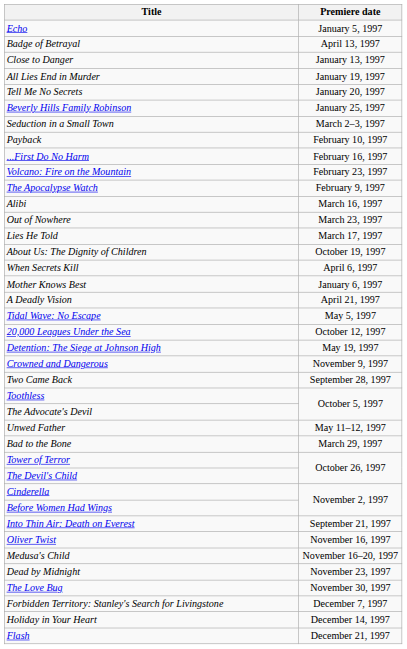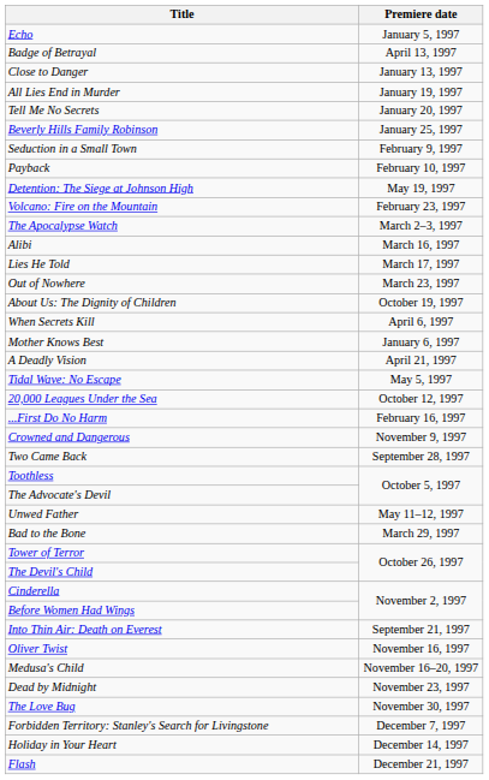 <table class="wikitable plainrowheaders sortable" style="width:50%;text-align:center;">
 <tr>
 <th scope="col" style="width:40%;">Title</th>
 <th scope="col" style="width:14%;">Premiere date</th>
 </tr>
 <tr>
 <td scope="row" style="text-align:left;"><em><a href='#'>Echo</a></em></td>
 <td>January 5, 1997</td>
 </tr>
 <tr>
 <td scope="row" style="text-align:left;"><em>Badge of Betrayal</em></td>
 <td>April 13, 1997</td>
 </tr>
 <tr>
 <td scope="row" style="text-align:left;"><em>Close to Danger</em></td>
 <td>January 13, 1997</td>
 </tr>
 <tr>
 <td scope="row" style="text-align:left;"><em>All Lies End in Murder</em></td>
 <td>January 19, 1997</td>
 </tr>
 <tr>
 <td scope="row" style="text-align:left;"><em>Tell Me No Secrets</em></td>
 <td>January 20, 1997</td>
 </tr>
 <tr>
 <td scope="row" style="text-align:left;"><em><a href='#'>Beverly Hills Family Robinson</a></em></td>
 <td>January 25, 1997</td>
 </tr>
 <tr>
 <td scope="row" style="text-align:left;"><em>Seduction in a Small Town</em></td>
-<td>March 2–3, 1997</td>
+<td>February 9, 1997</td>
 </tr>
 <tr>
 <td scope="row" style="text-align:left;"><em>Payback</em></td>
 <td>February 10, 1997</td>
 </tr>
 <tr>
-<td scope="row" style="text-align:left;"><em><a href='#'>...First Do No Harm</a></em></td>
-<td>February 16, 1997</td>
+<td scope="row" style="text-align:left;"><em><a href='#'>Detention: The Siege at Johnson High</a></em></td>
+<td>May 19, 1997</td>
 </tr>
 <tr>
 <td scope="row" style="text-align:left;"><em><a href='#'>Volcano: Fire on the Mountain</a></em></td>
 <td>February 23, 1997</td>
 </tr>
 <tr>
 <td scope="row" style="text-align:left;"><em><a href='#'>The Apocalypse Watch</a></em></td>
-<td>February 9, 1997</td>
+<td>March 2–3, 1997</td>
 </tr>
 <tr>
 <td scope="row" style="text-align:left;"><em>Alibi</em></td>
 <td>March 16, 1997</td>
 </tr>
 <tr>
+<td scope="row" style="text-align:left;"><em>Lies He Told</em></td>
+<td>March 17, 1997</td>
+</tr>
+<tr>
 <td scope="row" style="text-align:left;"><em>Out of Nowhere</em></td>
 <td>March 23, 1997</td>
-</tr>
-<tr>
-<td scope="row" style="text-align:left;"><em>Lies He Told</em></td>
-<td>March 17, 1997</td>
 </tr>
 <tr>
 <td scope="row" style="text-align:left;"><em>About Us: The Dignity of Children</em></td>
 <td>October 19, 1997</td>
 </tr>
 <tr>
 <td scope="row" style="text-align:left;"><em>When Secrets Kill</em></td>
 <td>April 6, 1997</td>
 </tr>
 <tr>
 <td scope="row" style="text-align:left;"><em>Mother Knows Best</em></td>
 <td>January 6, 1997</td>
 </tr>
 <tr>
 <td scope="row" style="text-align:left;"><em>A Deadly Vision</em></td>
 <td>April 21, 1997</td>
 </tr>
 <tr>
 <td scope="row" style="text-align:left;"><em><a href='#'>Tidal Wave: No Escape</a></em></td>
 <td>May 5, 1997</td>
 </tr>
 <tr>
 <td scope="row" style="text-align:left;"><em><a href='#'>20,000 Leagues Under the Sea</a></em></td>
 <td>October 12, 1997</td>
 </tr>
 <tr>
-<td scope="row" style="text-align:left;"><em><a href='#'>Detention: The Siege at Johnson High</a></em></td>
-<td>May 19, 1997</td>
+<td scope="row" style="text-align:left;"><em><a href='#'>...First Do No Harm</a></em></td>
+<td>February 16, 1997</td>
 </tr>
 <tr>
 <td scope="row" style="text-align:left;"><em><a href='#'>Crowned and Dangerous</a></em></td>
 <td>November 9, 1997</td>
 </tr>
 <tr>
 <td scope="row" style="text-align:left;"><em>Two Came Back</em></td>
 <td>September 28, 1997</td>
 </tr>
 <tr>
 <td scope="row" style="text-align:left;"><em><a href='#'>Toothless</a></em></td>
 <td rowspan="2">October 5, 1997</td>
 </tr>
 <tr>
 <td scope="row" style="text-align:left;"><em>The Advocate's Devil</em></td>
 </tr>
 <tr>
 <td scope="row" style="text-align:left;"><em>Unwed Father</em></td>
 <td>May 11–12, 1997</td>
 </tr>
 <tr>
 <td scope="row" style="text-align:left;"><em>Bad to the Bone</em></td>
 <td>March 29, 1997</td>
 </tr>
 <tr>
 <td scope="row" style="text-align:left;"><em><a href='#'>Tower of Terror</a></em></td>
 <td rowspan="2">October 26, 1997</td>
 </tr>
 <tr>
 <td scope="row" style="text-align:left;"><em><a href='#'>The Devil's Child</a></em></td>
 </tr>
 <tr>
 <td scope="row" style="text-align:left;"><em><a href='#'>Cinderella</a></em></td>
 <td rowspan="2">November 2, 1997</td>
 </tr>
 <tr>
 <td scope="row" style="text-align:left;"><em><a href='#'>Before Women Had Wings</a></em></td>
 </tr>
 <tr>
 <td scope="row" style="text-align:left;"><em><a href='#'>Into Thin Air: Death on Everest</a></em></td>
 <td>September 21, 1997</td>
 </tr>
 <tr>
 <td scope="row" style="text-align:left;"><em><a href='#'>Oliver Twist</a></em></td>
 <td>November 16, 1997</td>
 </tr>
 <tr>
 <td scope="row" style="text-align:left;"><em>Medusa's Child</em></td>
 <td>November 16–20, 1997</td>
 </tr>
 <tr>
 <td scope="row" style="text-align:left;"><em>Dead by Midnight</em></td>
 <td>November 23, 1997</td>
 </tr>
 <tr>
 <td scope="row" style="text-align:left;"><em><a href='#'>The Love Bug</a></em></td>
 <td>November 30, 1997</td>
 </tr>
 <tr>
 <td scope="row" style="text-align:left;"><em>Forbidden Territory: Stanley's Search for Livingstone</em></td>
 <td>December 7, 1997</td>
 </tr>
 <tr>
 <td scope="row" style="text-align:left;"><em>Holiday in Your Heart</em></td>
 <td>December 14, 1997</td>
 </tr>
 <tr>
 <td scope="row" style="text-align:left;"><em><a href='#'>Flash</a></em></td>
 <td>December 21, 1997</td>
 </tr>
 </table>
